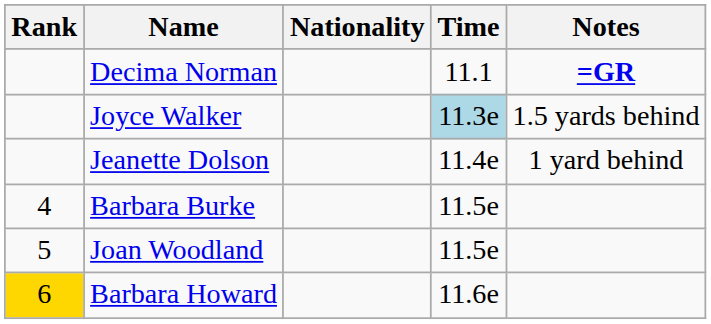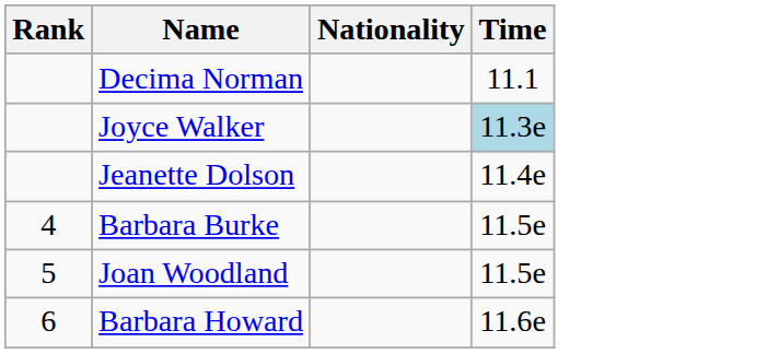 <table class="wikitable sortable" style=" text-align:center">
 <tr>
 <th>Rank</th>
 <th>Name</th>
 <th>Nationality</th>
 <th>Time</th>
-<th>Notes</th>
 </tr>
 <tr>
 <td></td>
 <td align=left><a href='#'>Decima Norman</a></td>
 <td align=left></td>
 <td>11.1</td>
-<td><strong><a href='#'>=GR</a></strong></td>
 </tr>
 <tr>
 <td></td>
 <td align=left><a href='#'>Joyce Walker</a></td>
 <td align=left></td>
 <td style="background: lightblue;">11.3e</td>
-<td>1.5 yards behind</td>
 </tr>
 <tr>
 <td></td>
 <td align=left><a href='#'>Jeanette Dolson</a></td>
 <td align=left></td>
 <td>11.4e</td>
-<td>1 yard behind</td>
 </tr>
 <tr>
 <td>4</td>
 <td align=left><a href='#'>Barbara Burke</a></td>
 <td align=left></td>
 <td>11.5e</td>
-<td></td>
 </tr>
 <tr>
 <td>5</td>
 <td align=left><a href='#'>Joan Woodland</a></td>
 <td align=left></td>
 <td>11.5e</td>
-<td></td>
 </tr>
 <tr>
-<td style="background: gold;">6</td>
+<td>6</td>
 <td align=left><a href='#'>Barbara Howard</a></td>
 <td align=left></td>
 <td>11.6e</td>
-<td></td>
 </tr>
 </table>
